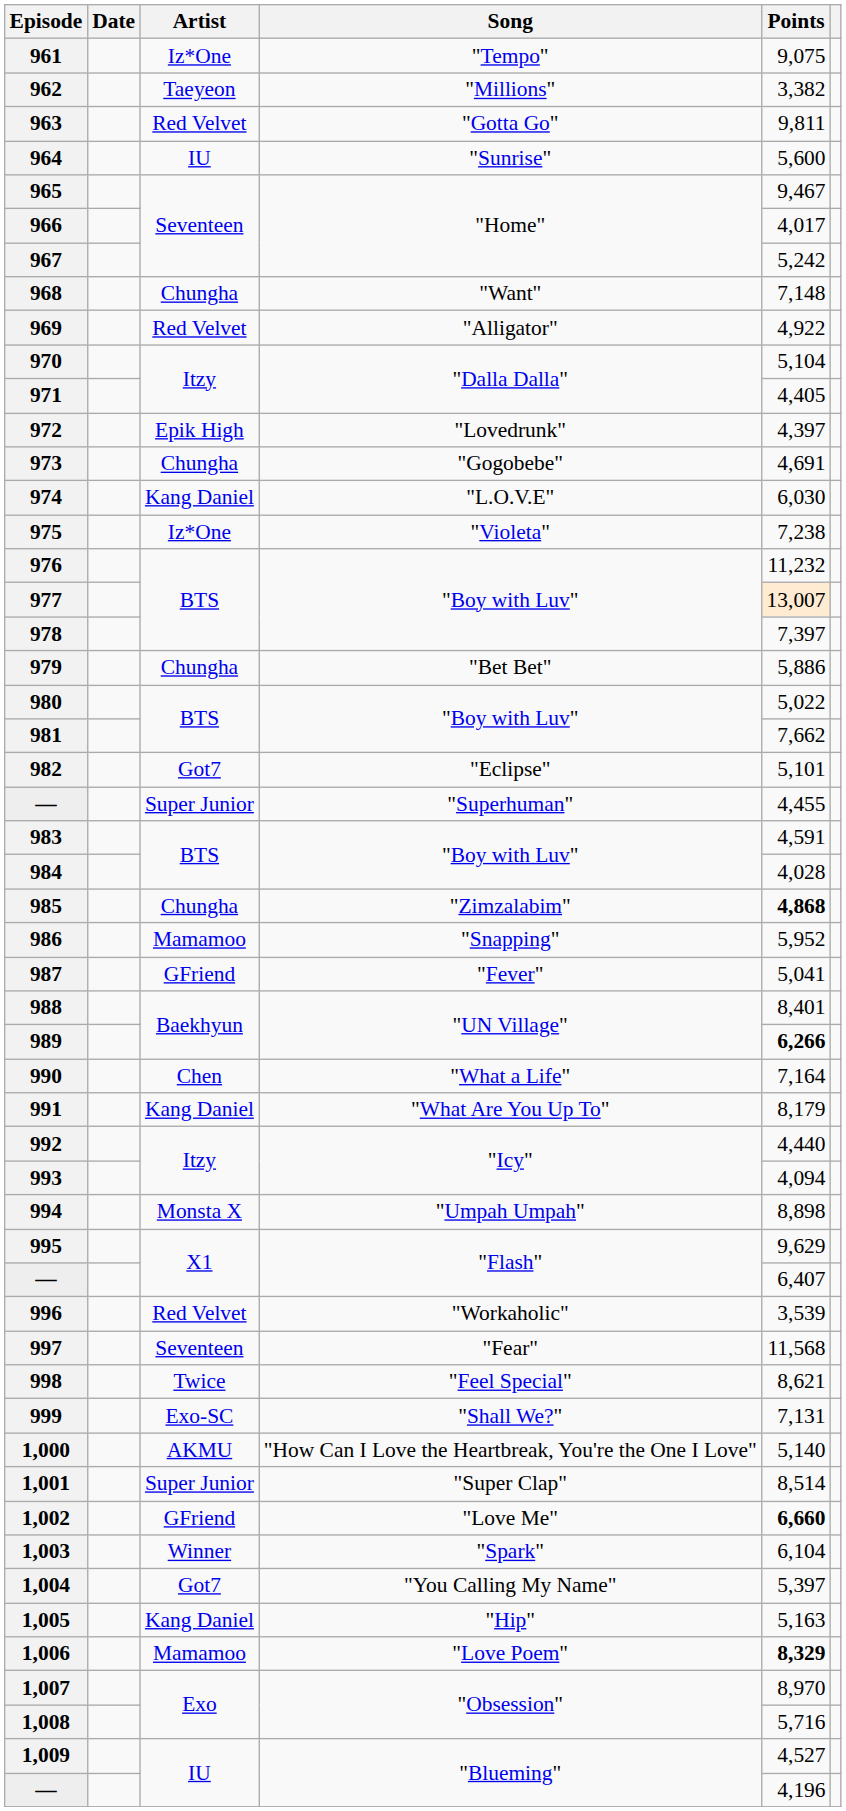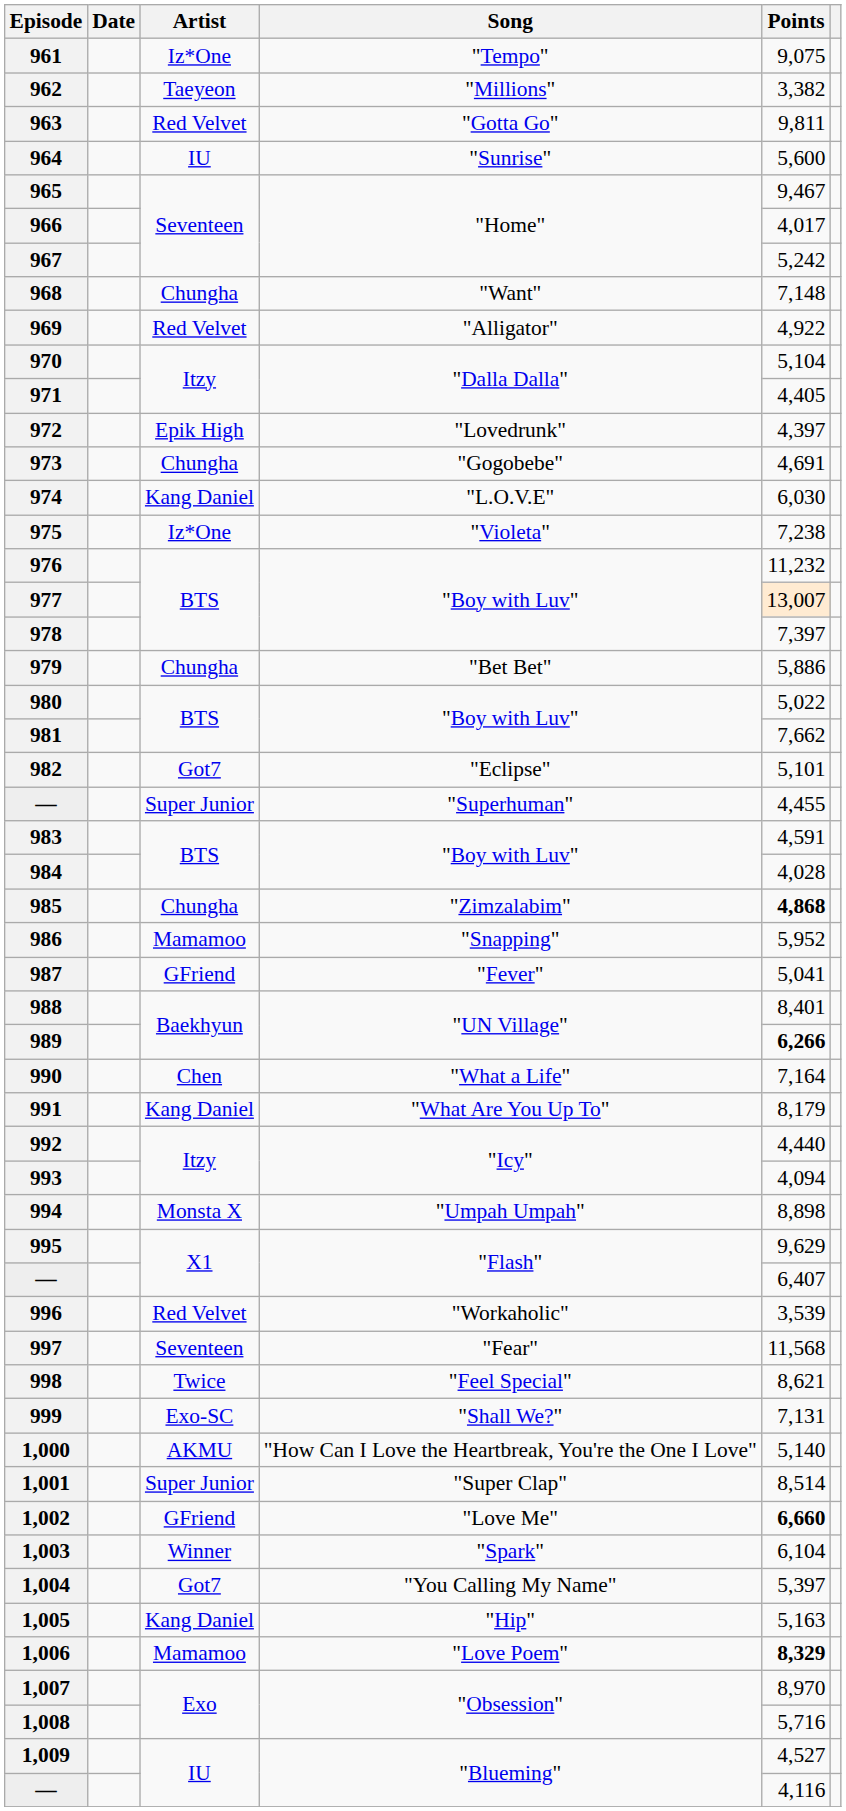 <table class="wikitable sortable plainrowheaders" style=text-align:center>
 <tr>
 <th scope=col>Episode</th>
 <th scope=col>Date</th>
 <th scope=col>Artist</th>
 <th scope=col>Song</th>
 <th scope=col>Points</th>
 <th class="unsortable" scope=col></th>
 </tr>
 <tr>
 <th scope="row">961</th>
 <td></td>
 <td><a href='#'>Iz*One</a></td>
 <td>"<a href='#'>Tempo</a>"</td>
 <td style="text-align:right">9,075</td>
 <td></td>
 </tr>
 <tr>
 <th scope="row">962</th>
 <td></td>
 <td><a href='#'>Taeyeon</a></td>
 <td>"<a href='#'>Millions</a>"</td>
 <td style="text-align:right">3,382</td>
 <td></td>
 </tr>
 <tr>
 <th scope="row">963</th>
 <td></td>
 <td><a href='#'>Red Velvet</a></td>
 <td>"<a href='#'>Gotta Go</a>"</td>
 <td style="text-align:right">9,811</td>
 <td></td>
 </tr>
 <tr>
 <th scope="row">964</th>
 <td></td>
 <td><a href='#'>IU</a></td>
 <td>"<a href='#'>Sunrise</a>"</td>
 <td style="text-align:right">5,600</td>
 <td></td>
 </tr>
 <tr>
 <th scope="row">965</th>
 <td></td>
 <td rowspan="3"><a href='#'>Seventeen</a></td>
 <td rowspan="3">"Home"</td>
 <td style="text-align:right">9,467</td>
 <td></td>
 </tr>
 <tr>
 <th scope="row">966</th>
 <td></td>
 <td style="text-align:right">4,017</td>
 <td></td>
 </tr>
 <tr>
 <th scope="row">967</th>
 <td></td>
 <td style="text-align:right">5,242</td>
 <td></td>
 </tr>
 <tr>
 <th scope="row">968</th>
 <td></td>
 <td><a href='#'>Chungha</a></td>
 <td>"Want"</td>
 <td style="text-align:right">7,148</td>
 <td></td>
 </tr>
 <tr>
 <th scope="row">969</th>
 <td></td>
 <td><a href='#'>Red Velvet</a></td>
 <td>"Alligator"</td>
 <td style="text-align:right">4,922</td>
 <td></td>
 </tr>
 <tr>
 <th scope="row">970</th>
 <td></td>
 <td rowspan="2"><a href='#'>Itzy</a></td>
 <td rowspan="2">"<a href='#'>Dalla Dalla</a>"</td>
 <td style="text-align:right">5,104</td>
 <td></td>
 </tr>
 <tr>
 <th scope="row">971</th>
 <td></td>
 <td style="text-align:right">4,405</td>
 <td></td>
 </tr>
 <tr>
 <th scope="row">972</th>
 <td></td>
 <td><a href='#'>Epik High</a></td>
 <td>"Lovedrunk"</td>
 <td style="text-align:right">4,397</td>
 <td></td>
 </tr>
 <tr>
 <th scope="row">973</th>
 <td></td>
 <td><a href='#'>Chungha</a></td>
 <td>"Gogobebe"</td>
 <td style="text-align:right">4,691</td>
 <td></td>
 </tr>
 <tr>
 <th scope="row">974</th>
 <td></td>
 <td><a href='#'>Kang Daniel</a></td>
 <td>"L.O.V.E"</td>
 <td style="text-align:right">6,030</td>
 <td></td>
 </tr>
 <tr>
 <th scope="row">975</th>
 <td></td>
 <td><a href='#'>Iz*One</a></td>
 <td>"<a href='#'>Violeta</a>"</td>
 <td style="text-align:right">7,238</td>
 <td></td>
 </tr>
 <tr>
 <th scope="row">976</th>
 <td></td>
 <td rowspan="3"><a href='#'>BTS</a></td>
 <td rowspan="3">"<a href='#'>Boy with Luv</a>"</td>
 <td style="text-align:right">11,232</td>
 <td></td>
 </tr>
 <tr>
 <th scope="row">977</th>
 <td></td>
 <td style="background: #ffebd2; text-align:right">13,007 </td>
 <td></td>
 </tr>
 <tr>
 <th scope="row">978</th>
 <td></td>
 <td style="text-align:right">7,397</td>
 <td></td>
 </tr>
 <tr>
 <th scope="row">979</th>
 <td></td>
 <td><a href='#'>Chungha</a></td>
 <td>"Bet Bet"</td>
 <td style="text-align:right">5,886</td>
 <td></td>
 </tr>
 <tr>
 <th scope="row">980</th>
 <td></td>
 <td rowspan="2"><a href='#'>BTS</a></td>
 <td rowspan="2">"<a href='#'>Boy with Luv</a>"</td>
 <td style="text-align:right">5,022</td>
 <td></td>
 </tr>
 <tr>
 <th scope="row">981</th>
 <td></td>
 <td style="text-align:right">7,662</td>
 <td></td>
 </tr>
 <tr>
 <th scope="row">982</th>
 <td></td>
 <td><a href='#'>Got7</a></td>
 <td>"Eclipse"</td>
 <td style="text-align:right">5,101</td>
 <td></td>
 </tr>
 <tr>
 <th style="background:#eee;" scope="row">—</th>
 <td></td>
 <td><a href='#'>Super Junior</a></td>
 <td>"<a href='#'>Superhuman</a>"</td>
 <td style="text-align:right">4,455</td>
 <td></td>
 </tr>
 <tr>
 <th scope="row">983</th>
 <td></td>
 <td rowspan="2"><a href='#'>BTS</a></td>
 <td rowspan="2">"<a href='#'>Boy with Luv</a>"</td>
 <td style="text-align:right">4,591</td>
 <td></td>
 </tr>
 <tr>
 <th scope="row">984</th>
 <td></td>
 <td style="text-align:right">4,028</td>
 <td></td>
 </tr>
 <tr>
 <th scope="row">985</th>
 <td></td>
 <td><a href='#'>Chungha</a></td>
 <td>"<a href='#'>Zimzalabim</a>"</td>
 <td style="text-align:right"><strong>4,868</strong></td>
 <td></td>
 </tr>
 <tr>
 <th scope="row">986</th>
 <td></td>
 <td><a href='#'>Mamamoo</a></td>
 <td>"<a href='#'>Snapping</a>"</td>
 <td style="text-align:right">5,952</td>
 <td></td>
 </tr>
 <tr>
 <th scope="row">987</th>
 <td></td>
 <td><a href='#'>GFriend</a></td>
 <td>"<a href='#'>Fever</a>"</td>
 <td style="text-align:right">5,041</td>
 <td></td>
 </tr>
 <tr>
 <th scope="row">988</th>
 <td></td>
 <td rowspan="2"><a href='#'>Baekhyun</a></td>
 <td rowspan="2">"<a href='#'>UN Village</a>"</td>
 <td style="text-align:right">8,401</td>
 <td></td>
 </tr>
 <tr>
 <th scope="row">989</th>
 <td></td>
 <td style="text-align:right"><strong>6,266</strong></td>
 <td></td>
 </tr>
 <tr>
 <th scope="row">990</th>
 <td></td>
 <td><a href='#'>Chen</a></td>
 <td>"<a href='#'>What a Life</a>"</td>
 <td style="text-align:right">7,164</td>
 <td></td>
 </tr>
 <tr>
 <th scope="row">991</th>
 <td></td>
 <td><a href='#'>Kang Daniel</a></td>
 <td>"<a href='#'>What Are You Up To</a>"</td>
 <td style="text-align:right">8,179</td>
 <td></td>
 </tr>
 <tr>
 <th scope="row">992</th>
 <td></td>
 <td rowspan="2"><a href='#'>Itzy</a></td>
 <td rowspan="2">"<a href='#'>Icy</a>"</td>
 <td style="text-align:right">4,440</td>
 <td></td>
 </tr>
 <tr>
 <th scope="row">993</th>
 <td></td>
 <td style="text-align:right">4,094</td>
 <td></td>
 </tr>
 <tr>
 <th scope="row">994</th>
 <td></td>
 <td><a href='#'>Monsta X</a></td>
 <td>"<a href='#'>Umpah Umpah</a>"</td>
 <td style="text-align:right">8,898</td>
 <td></td>
 </tr>
 <tr>
 <th scope="row">995</th>
 <td></td>
 <td rowspan="2"><a href='#'>X1</a></td>
 <td rowspan="2">"<a href='#'>Flash</a>"</td>
 <td style="text-align:right">9,629</td>
 <td></td>
 </tr>
 <tr>
 <th style="background:#eee;" scope="row">—</th>
 <td></td>
 <td style="text-align:right">6,407</td>
 <td></td>
 </tr>
 <tr>
 <th scope="row">996</th>
 <td></td>
 <td><a href='#'>Red Velvet</a></td>
 <td>"Workaholic"</td>
 <td style="text-align:right">3,539</td>
 <td></td>
 </tr>
 <tr>
 <th scope="row">997</th>
 <td></td>
 <td><a href='#'>Seventeen</a></td>
 <td>"Fear"</td>
 <td style="text-align:right">11,568</td>
 <td></td>
 </tr>
 <tr>
 <th scope="row">998</th>
 <td></td>
 <td><a href='#'>Twice</a></td>
 <td>"<a href='#'>Feel Special</a>"</td>
 <td style="text-align:right">8,621</td>
 <td></td>
 </tr>
 <tr>
 <th scope="row">999</th>
 <td></td>
 <td><a href='#'>Exo-SC</a></td>
 <td>"<a href='#'>Shall We?</a>"</td>
 <td style="text-align:right">7,131</td>
 <td></td>
 </tr>
 <tr>
 <th scope="row">1,000</th>
 <td></td>
 <td><a href='#'>AKMU</a></td>
 <td>"How Can I Love the Heartbreak, You're the One I Love"</td>
 <td style="text-align:right">5,140</td>
 <td></td>
 </tr>
 <tr>
 <th scope="row">1,001</th>
 <td></td>
 <td><a href='#'>Super Junior</a></td>
 <td>"Super Clap"</td>
 <td style="text-align:right">8,514</td>
 <td></td>
 </tr>
 <tr>
 <th scope="row">1,002</th>
 <td></td>
 <td><a href='#'>GFriend</a></td>
 <td>"Love Me"</td>
 <td style="text-align:right"><strong>6,660</strong></td>
 <td></td>
 </tr>
 <tr>
 <th scope="row">1,003</th>
 <td></td>
 <td><a href='#'>Winner</a></td>
 <td>"<a href='#'>Spark</a>"</td>
 <td style="text-align:right">6,104</td>
 <td></td>
 </tr>
 <tr>
 <th scope="row">1,004</th>
 <td></td>
 <td><a href='#'>Got7</a></td>
 <td>"You Calling My Name"</td>
 <td style="text-align:right">5,397</td>
 <td></td>
 </tr>
 <tr>
 <th scope="row">1,005</th>
 <td></td>
 <td><a href='#'>Kang Daniel</a></td>
 <td>"<a href='#'>Hip</a>"</td>
 <td style="text-align:right">5,163</td>
 <td></td>
 </tr>
 <tr>
 <th scope="row">1,006</th>
 <td></td>
 <td><a href='#'>Mamamoo</a></td>
 <td>"<a href='#'>Love Poem</a>"</td>
 <td style="text-align:right"><strong>8,329</strong></td>
 <td></td>
 </tr>
 <tr>
 <th scope="row">1,007</th>
 <td></td>
 <td rowspan="2"><a href='#'>Exo</a></td>
 <td rowspan="2">"<a href='#'>Obsession</a>"</td>
 <td style="text-align:right">8,970</td>
 <td></td>
 </tr>
 <tr>
 <th scope="row">1,008</th>
 <td></td>
 <td style="text-align:right">5,716</td>
 <td></td>
 </tr>
 <tr>
 <th scope="row">1,009</th>
 <td></td>
 <td rowspan="2"><a href='#'>IU</a></td>
 <td rowspan="2">"<a href='#'>Blueming</a>"</td>
 <td style="text-align:right">4,527</td>
 <td></td>
 </tr>
 <tr>
 <th style="background:#eee;">—</th>
 <td></td>
-<td style="text-align:right">4,196</td>
+<td style="text-align:right">4,116</td>
 <td></td>
 </tr>
 <tr>
 </tr>
 </table>
